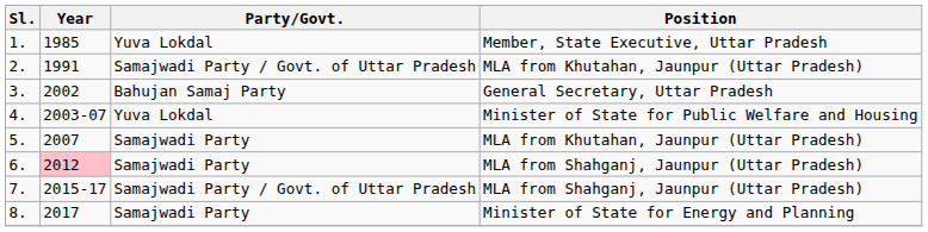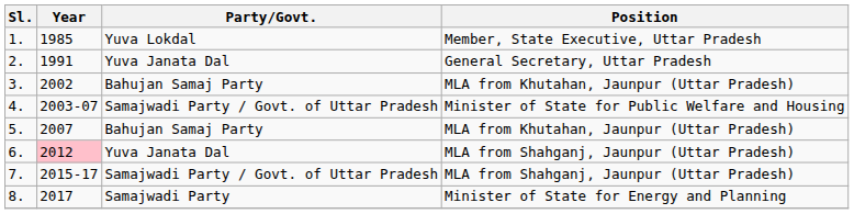 <table class="wikitable sortable">
 <tr>
 <th>Sl.</th>
 <th>Year</th>
 <th>Party/Govt.</th>
 <th>Position</th>
 </tr>
 <tr>
 <td>1.</td>
 <td>1985</td>
 <td>Yuva Lokdal</td>
 <td>Member, State Executive, Uttar Pradesh</td>
 </tr>
 <tr>
 <td>2.</td>
 <td>1991</td>
-<td>Samajwadi Party / Govt. of Uttar Pradesh</td>
-<td>MLA from Khutahan, Jaunpur (Uttar Pradesh)</td>
+<td>Yuva Janata Dal</td>
+<td>General Secretary, Uttar Pradesh</td>
 </tr>
 <tr>
 <td>3.</td>
 <td>2002</td>
 <td>Bahujan Samaj Party</td>
-<td>General Secretary, Uttar Pradesh</td>
+<td>MLA from Khutahan, Jaunpur (Uttar Pradesh)</td>
 </tr>
 <tr>
 <td>4.</td>
 <td>2003-07</td>
-<td>Yuva Lokdal</td>
+<td>Samajwadi Party / Govt. of Uttar Pradesh</td>
 <td>Minister of State for Public Welfare and Housing</td>
 </tr>
 <tr>
 <td>5.</td>
 <td>2007</td>
-<td>Samajwadi Party</td>
+<td>Bahujan Samaj Party</td>
 <td>MLA from Khutahan, Jaunpur (Uttar Pradesh)</td>
 </tr>
 <tr>
 <td>6.</td>
 <td style="background: pink;">2012</td>
-<td>Samajwadi Party</td>
+<td>Yuva Janata Dal</td>
 <td>MLA from Shahganj, Jaunpur (Uttar Pradesh)</td>
 </tr>
 <tr>
 <td>7.</td>
 <td>2015-17</td>
 <td>Samajwadi Party / Govt. of Uttar Pradesh</td>
 <td>MLA from Shahganj, Jaunpur (Uttar Pradesh)</td>
 </tr>
 <tr>
 <td>8.</td>
 <td>2017</td>
 <td>Samajwadi Party</td>
 <td>Minister of State for Energy and Planning</td>
 </tr>
 <tr>
 </tr>
 </table>
